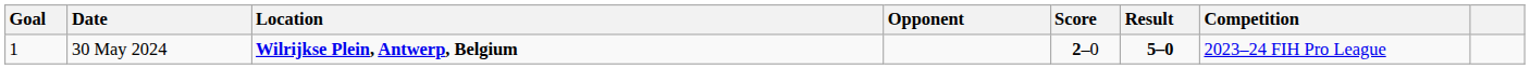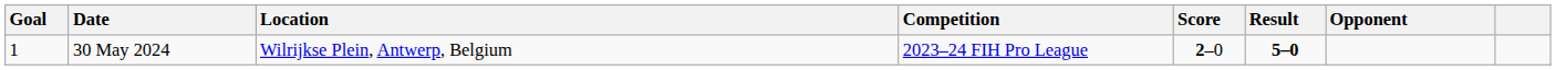 <table class="wikitable sortable" style="font-size:90%" width=97%>
 <tr>
 <th style="width: 25px; text-align: left">Goal</th>
 <th style="width: 100px; text-align: left">Date</th>
 <th style="width: 360px; text-align: left">Location</th>
-<th style="width: 90px; text-align: left">Opponent</th>
+<th style="width: 150px; text-align: left">Competition</th>
 <th style="width: 30px; text-align: left">Score</th>
 <th style="width: 30px; text-align: left">Result</th>
-<th style="width: 150px; text-align: left">Competition</th>
+<th style="width: 90px; text-align: left">Opponent</th>
 <th style="width: 25px; text-align: left"></th>
 </tr>
 <tr>
 <td>1</td>
 <td>30 May 2024</td>
-<td><strong><a href='#'>Wilrijkse Plein</a>, <a href='#'>Antwerp</a>, Belgium</strong></td>
-<td></td>
+<td><a href='#'>Wilrijkse Plein</a>, <a href='#'>Antwerp</a>, Belgium</td>
+<td><a href='#'>2023–24 FIH Pro League</a></td>
 <td align="center"><strong>2</strong>–0</td>
 <td align="center"><strong>5–0</strong></td>
-<td><a href='#'>2023–24 FIH Pro League</a></td>
+<td></td>
 <td></td>
 </tr>
 </table>
